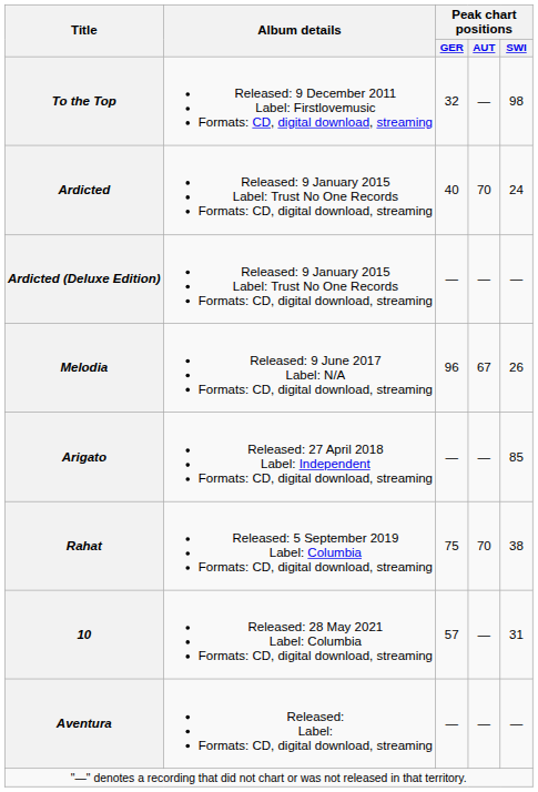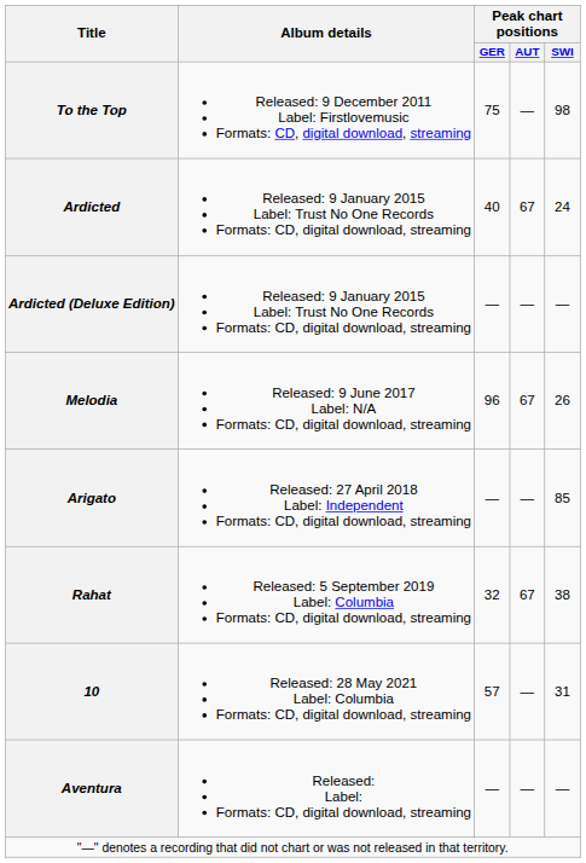 <table class="wikitable plainrowheaders" style="text-align:center;">
 <tr>
 <th scope="col" rowspan="2">Title</th>
 <th scope="col" rowspan="2">Album details</th>
 <th scope="col" colspan="3">Peak chart positions</th>
 </tr>
 <tr>
 <th style="width:2.5em; font-size:85%"><a href='#'>GER</a><br></th>
 <th style="width:2.5em; font-size:85%"><a href='#'>AUT</a><br></th>
 <th style="width:2.5em; font-size:85%"><a href='#'>SWI</a><br></th>
 </tr>
 <tr>
 <th scope="row"><em>To the Top</em></th>
 <td><br><ul><li>Released: 9 December 2011</li><li>Label: Firstlovemusic</li><li>Formats: <a href='#'>CD</a>, <a href='#'>digital download</a>, <a href='#'>streaming</a></li></ul></td>
-<td>32</td>
+<td>75</td>
 <td>—</td>
 <td>98</td>
 </tr>
 <tr>
 <th scope="row"><em>Ardicted</em></th>
 <td><br><ul><li>Released: 9 January 2015</li><li>Label: Trust No One Records</li><li>Formats: CD, digital download, streaming</li></ul></td>
 <td>40</td>
-<td>70</td>
+<td>67</td>
 <td>24</td>
 </tr>
 <tr>
 <th scope="row"><em>Ardicted (Deluxe Edition)</em></th>
 <td><br><ul><li>Released: 9 January 2015</li><li>Label: Trust No One Records</li><li>Formats: CD, digital download, streaming</li></ul></td>
 <td>—</td>
 <td>—</td>
 <td>—</td>
 </tr>
 <tr>
 <th scope="row"><em>Melodia</em></th>
 <td><br><ul><li>Released: 9 June 2017</li><li>Label: N/A</li><li>Formats: CD, digital download, streaming</li></ul></td>
 <td>96</td>
 <td>67</td>
 <td>26</td>
 </tr>
 <tr>
 <th scope="row"><em>Arigato</em></th>
 <td><br><ul><li>Released: 27 April 2018</li><li>Label: <a href='#'>Independent</a></li><li>Formats: CD, digital download, streaming</li></ul></td>
 <td>—</td>
 <td>—</td>
 <td>85</td>
 </tr>
 <tr>
 <th scope="row"><em>Rahat</em></th>
 <td><br><ul><li>Released: 5 September 2019</li><li>Label: <a href='#'>Columbia</a></li><li>Formats: CD, digital download, streaming</li></ul></td>
-<td>75</td>
-<td>70</td>
+<td>32</td>
+<td>67</td>
 <td>38</td>
 </tr>
 <tr>
 <th scope="row"><em>10</em></th>
 <td><br><ul><li>Released: 28 May 2021</li><li>Label: Columbia</li><li>Formats: CD, digital download, streaming</li></ul></td>
 <td>57</td>
 <td>—</td>
 <td>31</td>
 </tr>
 <tr>
 <th scope="row"><em>Aventura</em></th>
 <td><br><ul><li>Released:</li><li>Label:</li><li>Formats: CD, digital download, streaming</li></ul></td>
 <td>—</td>
 <td>—</td>
 <td>—</td>
 </tr>
 <tr>
 <td colspan="11" style="font-size:90%">"—" denotes a recording that did not chart or was not released in that territory.</td>
 </tr>
 </table>
